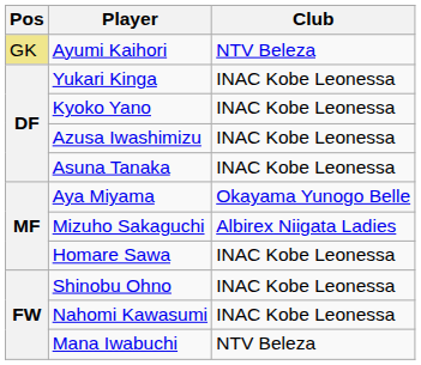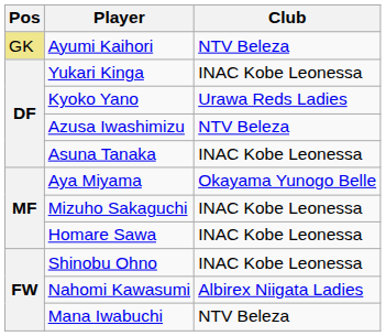 <table class="wikitable">
 <tr>
 <th>Pos</th>
 <th>Player</th>
 <th>Club</th>
 </tr>
 <tr>
 <td style="background: khaki;">GK</td>
 <td> <a href='#'>Ayumi Kaihori</a></td>
 <td><a href='#'>NTV Beleza</a></td>
 </tr>
 <tr>
 <th rowspan=4>DF</th>
 <td> <a href='#'>Yukari Kinga</a></td>
 <td>INAC Kobe Leonessa</td>
 </tr>
 <tr>
 <td> <a href='#'>Kyoko Yano</a></td>
-<td>INAC Kobe Leonessa</td>
+<td><a href='#'>Urawa Reds Ladies</a></td>
 </tr>
 <tr>
 <td> <a href='#'>Azusa Iwashimizu</a></td>
-<td>INAC Kobe Leonessa</td>
+<td><a href='#'>NTV Beleza</a></td>
 </tr>
 <tr>
 <td> <a href='#'>Asuna Tanaka</a></td>
 <td>INAC Kobe Leonessa</td>
 </tr>
 <tr>
 <th rowspan=3>MF</th>
 <td> <a href='#'>Aya Miyama</a></td>
 <td><a href='#'>Okayama Yunogo Belle</a></td>
 </tr>
 <tr>
 <td> <a href='#'>Mizuho Sakaguchi</a></td>
-<td><a href='#'>Albirex Niigata Ladies</a></td>
+<td>INAC Kobe Leonessa</td>
 </tr>
 <tr>
 <td> <a href='#'>Homare Sawa</a></td>
 <td>INAC Kobe Leonessa</td>
 </tr>
 <tr>
 <th rowspan=3>FW</th>
 <td> <a href='#'>Shinobu Ohno</a></td>
 <td>INAC Kobe Leonessa</td>
 </tr>
 <tr>
 <td> <a href='#'>Nahomi Kawasumi</a></td>
-<td>INAC Kobe Leonessa</td>
+<td><a href='#'>Albirex Niigata Ladies</a></td>
 </tr>
 <tr>
 <td> <a href='#'>Mana Iwabuchi</a></td>
 <td>NTV Beleza</td>
 </tr>
 </table>
